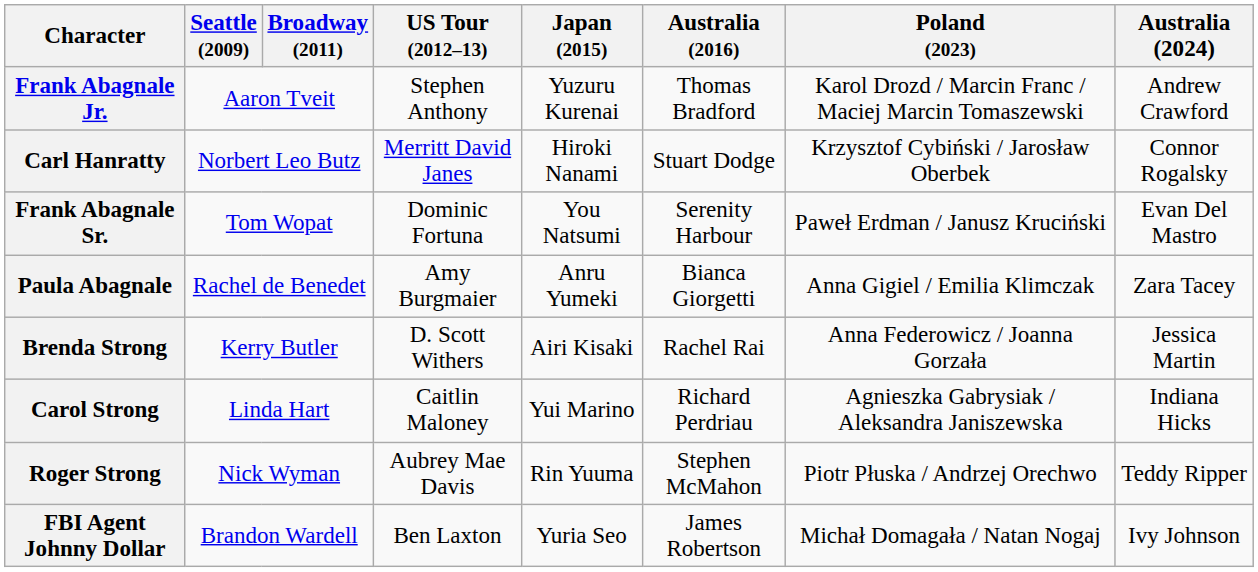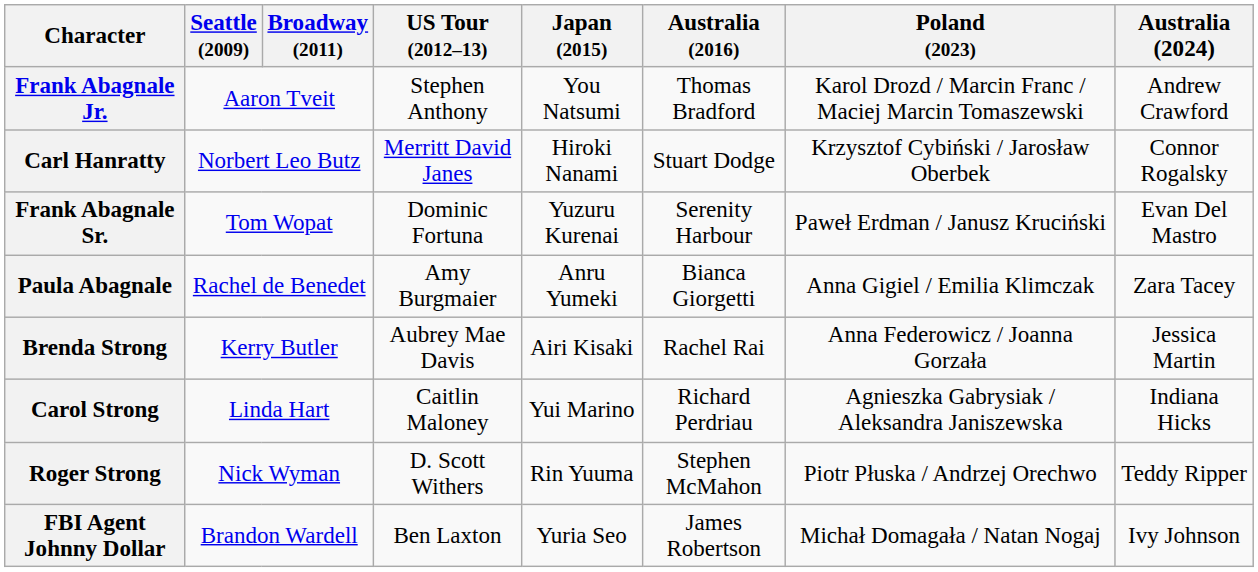 <table class="wikitable" style="text-align:center;">
 <tr>
 <th>Character</th>
 <th><a href='#'>Seattle</a><br><small>(2009)</small></th>
 <th><a href='#'>Broadway</a><br><small>(2011)</small></th>
 <th>US Tour<br><small>(2012–13)</small></th>
 <th>Japan<br><small>(2015)</small></th>
 <th>Australia<br><small>(2016)</small></th>
 <th>Poland<br><small>(2023)</small></th>
 <th><strong>Australia</strong><br>(2024)</th>
 </tr>
 <tr>
 <th><a href='#'>Frank Abagnale Jr.</a></th>
 <td colspan="2"><a href='#'>Aaron Tveit</a></td>
 <td>Stephen Anthony</td>
-<td>Yuzuru Kurenai</td>
+<td>You Natsumi</td>
 <td>Thomas Bradford</td>
 <td>Karol Drozd / Marcin Franc / Maciej Marcin Tomaszewski</td>
 <td>Andrew Crawford</td>
 </tr>
 <tr>
 <th>Carl Hanratty</th>
 <td colspan="2"><a href='#'>Norbert Leo Butz</a></td>
 <td><a href='#'>Merritt David Janes</a></td>
 <td>Hiroki Nanami</td>
 <td>Stuart Dodge</td>
 <td>Krzysztof Cybiński / Jarosław Oberbek</td>
 <td>Connor Rogalsky</td>
 </tr>
 <tr>
 <th>Frank Abagnale Sr.</th>
 <td colspan="2"><a href='#'>Tom Wopat</a></td>
 <td>Dominic Fortuna</td>
-<td>You Natsumi</td>
+<td>Yuzuru Kurenai</td>
 <td>Serenity Harbour</td>
 <td>Paweł Erdman / Janusz Kruciński</td>
 <td>Evan Del Mastro</td>
 </tr>
 <tr>
 <th>Paula Abagnale</th>
 <td colspan="2"><a href='#'>Rachel de Benedet</a></td>
 <td>Amy Burgmaier</td>
 <td>Anru Yumeki</td>
 <td>Bianca Giorgetti</td>
 <td>Anna Gigiel / Emilia Klimczak</td>
 <td>Zara Tacey</td>
 </tr>
 <tr>
 <th>Brenda Strong</th>
 <td colspan="2"><a href='#'>Kerry Butler</a></td>
-<td>D. Scott Withers</td>
+<td>Aubrey Mae Davis</td>
 <td>Airi Kisaki</td>
 <td>Rachel Rai</td>
 <td>Anna Federowicz / Joanna Gorzała</td>
 <td>Jessica Martin</td>
 </tr>
 <tr>
 <th>Carol Strong</th>
 <td colspan="2"><a href='#'>Linda Hart</a></td>
 <td>Caitlin Maloney</td>
 <td>Yui Marino</td>
 <td>Richard Perdriau</td>
 <td>Agnieszka Gabrysiak / Aleksandra Janiszewska</td>
 <td>Indiana Hicks</td>
 </tr>
 <tr>
 <th>Roger Strong</th>
 <td colspan="2"><a href='#'>Nick Wyman</a></td>
-<td>Aubrey Mae Davis</td>
+<td>D. Scott Withers</td>
 <td>Rin Yuuma</td>
 <td>Stephen McMahon</td>
 <td>Piotr Płuska / Andrzej Orechwo</td>
 <td>Teddy Ripper</td>
 </tr>
 <tr>
 <th>FBI Agent Johnny Dollar</th>
 <td colspan="2"><a href='#'>Brandon Wardell</a></td>
 <td>Ben Laxton</td>
 <td>Yuria Seo</td>
 <td>James Robertson</td>
 <td>Michał Domagała / Natan Nogaj</td>
 <td>Ivy Johnson</td>
 </tr>
 </table>
